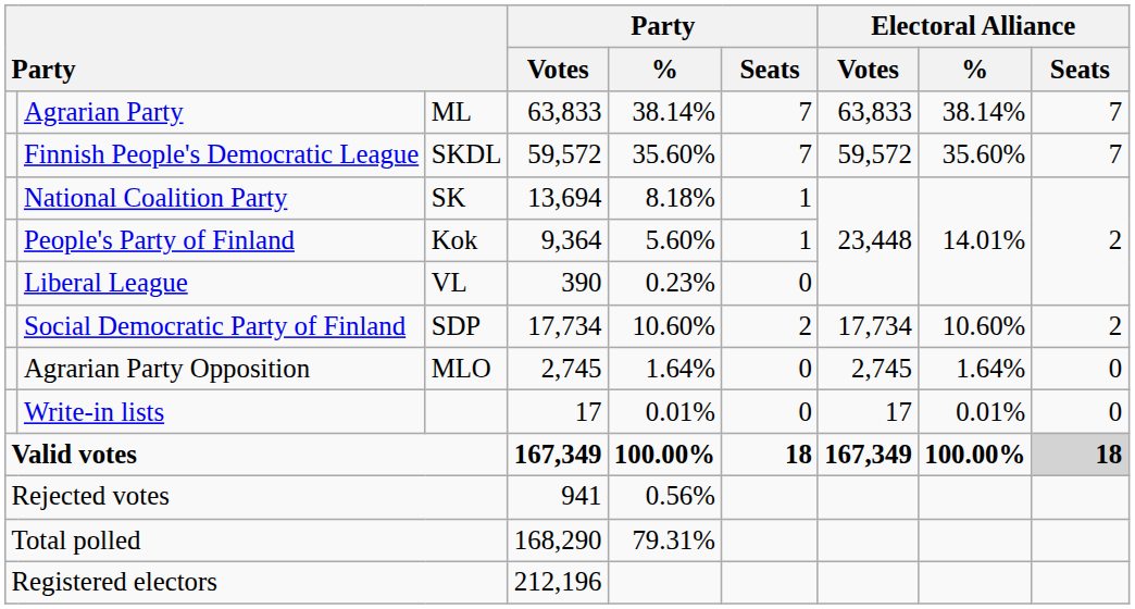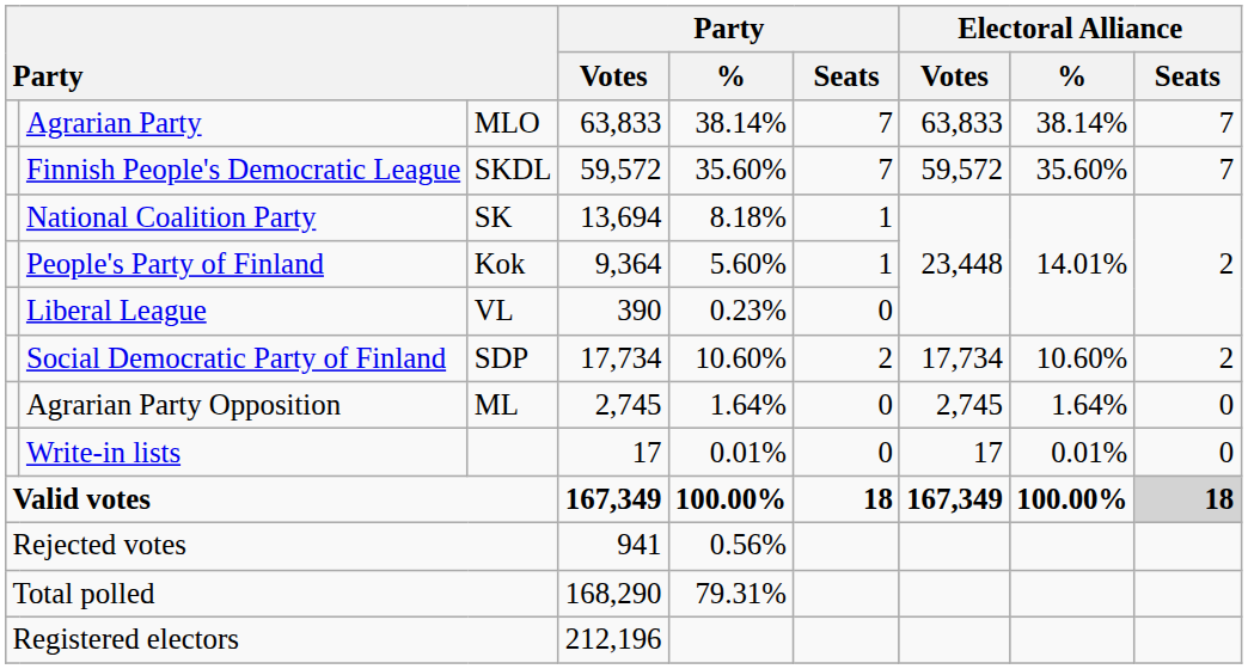 <table class="wikitable" border="1" style="text-align:right;">
 <tr>
 <th style="text-align:left;" valign=bottom rowspan=2 colspan=3>Party</th>
 <th colspan=3>Party</th>
 <th colspan=3>Electoral Alliance</th>
 </tr>
 <tr>
 <th align=center valign=bottom width="50">Votes</th>
 <th align=center valign=bottom width="50">%</th>
 <th align=center valign=bottom width="50">Seats</th>
 <th align=center valign=bottom width="50">Votes</th>
 <th align=center valign=bottom width="50">%</th>
 <th align=center valign=bottom width="50">Seats</th>
 </tr>
 <tr>
 <td></td>
 <td align=left><a href='#'>Agrarian Party</a></td>
-<td align=left>ML</td>
+<td align=left>MLO</td>
 <td>63,833</td>
 <td>38.14%</td>
 <td>7</td>
 <td>63,833</td>
 <td>38.14%</td>
 <td>7</td>
 </tr>
 <tr>
 <td></td>
 <td align=left><a href='#'>Finnish People's Democratic League</a></td>
 <td align=left>SKDL</td>
 <td>59,572</td>
 <td>35.60%</td>
 <td>7</td>
 <td>59,572</td>
 <td>35.60%</td>
 <td>7</td>
 </tr>
 <tr>
 <td></td>
 <td align=left><a href='#'>National Coalition Party</a></td>
 <td align=left>SK</td>
 <td>13,694</td>
 <td>8.18%</td>
 <td>1</td>
 <td rowspan=3>23,448</td>
 <td rowspan=3>14.01%</td>
 <td rowspan=3>2</td>
 </tr>
 <tr>
 <td></td>
 <td align=left><a href='#'>People's Party of Finland</a></td>
 <td align=left>Kok</td>
 <td>9,364</td>
 <td>5.60%</td>
 <td>1</td>
 </tr>
 <tr>
 <td></td>
 <td align=left><a href='#'>Liberal League</a></td>
 <td align=left>VL</td>
 <td>390</td>
 <td>0.23%</td>
 <td>0</td>
 </tr>
 <tr>
 <td></td>
 <td align=left style="white-space: nowrap;"><a href='#'>Social Democratic Party of Finland</a></td>
 <td align=left>SDP</td>
 <td>17,734</td>
 <td>10.60%</td>
 <td>2</td>
 <td>17,734</td>
 <td>10.60%</td>
 <td>2</td>
 </tr>
 <tr>
 <td></td>
 <td align=left>Agrarian Party Opposition</td>
-<td align=left>MLO</td>
+<td align=left>ML</td>
 <td>2,745</td>
 <td>1.64%</td>
 <td>0</td>
 <td>2,745</td>
 <td>1.64%</td>
 <td>0</td>
 </tr>
 <tr>
 <td></td>
 <td align=left><a href='#'>Write-in lists</a></td>
 <td align=left></td>
 <td>17</td>
 <td>0.01%</td>
 <td>0</td>
 <td>17</td>
 <td>0.01%</td>
 <td>0</td>
 </tr>
 <tr style="font-weight:bold">
 <td align=left colspan=3>Valid votes</td>
 <td>167,349</td>
 <td>100.00%</td>
 <td>18</td>
 <td>167,349</td>
 <td>100.00%</td>
 <td style="background: lightgrey;">18</td>
 </tr>
 <tr>
 <td align=left colspan=3>Rejected votes</td>
 <td>941</td>
 <td>0.56%</td>
 <td></td>
 <td></td>
 <td></td>
 <td></td>
 </tr>
 <tr>
 <td align=left colspan=3>Total polled</td>
 <td>168,290</td>
 <td>79.31%</td>
 <td></td>
 <td></td>
 <td></td>
 <td></td>
 </tr>
 <tr>
 <td align=left colspan=3>Registered electors</td>
 <td>212,196</td>
 <td></td>
 <td></td>
 <td></td>
 <td></td>
 <td></td>
 </tr>
 </table>
